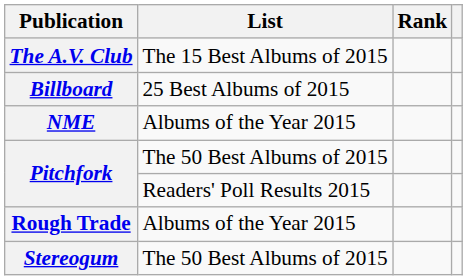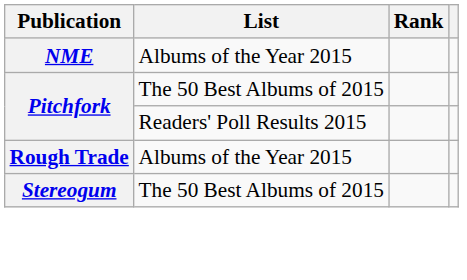 <table class="wikitable sortable plainrowheaders" style="border:none; margin:0;">
 <tr>
 <th scope="col">Publication</th>
 <th scope="col" class="unsortable">List</th>
 <th scope="col" data-sort-type="number">Rank</th>
 <th scope="col" class="unsortable"></th>
-</tr>
-<tr>
-<th scope="row"><em><a href='#'>The A.V. Club</a></em></th>
-<td>The 15 Best Albums of 2015</td>
-<td></td>
-<td></td>
-</tr>
-<tr>
-<th scope="row"><em><a href='#'>Billboard</a></em></th>
-<td>25 Best Albums of 2015</td>
-<td></td>
-<td></td>
 </tr>
 <tr>
 <th scope="row"><em><a href='#'>NME</a></em></th>
 <td>Albums of the Year 2015</td>
 <td></td>
 <td></td>
 </tr>
 <tr>
 <th scope="row" rowspan="2"><em><a href='#'>Pitchfork</a></em></th>
 <td>The 50 Best Albums of 2015</td>
 <td></td>
 <td></td>
 </tr>
 <tr>
 <td>Readers' Poll Results 2015</td>
 <td></td>
 <td></td>
 </tr>
 <tr>
 <th scope="row"><a href='#'>Rough Trade</a></th>
 <td>Albums of the Year 2015</td>
 <td></td>
 <td></td>
 </tr>
 <tr>
 <th scope="row"><em><a href='#'>Stereogum</a></em></th>
 <td>The 50 Best Albums of 2015</td>
 <td></td>
 <td></td>
 </tr>
 </table>
